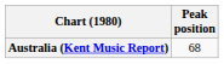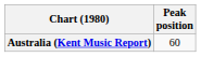 <table class="wikitable sortable plainrowheaders" style="text-align:center">
 <tr>
 <th scope="col">Chart (1980)</th>
 <th scope="col">Peak<br>position</th>
 </tr>
 <tr>
 <th scope="row">Australia (<a href='#'>Kent Music Report</a>)</th>
-<td style="text-align:center;">68</td>
+<td style="text-align:center;">60</td>
 </tr>
 </table>
